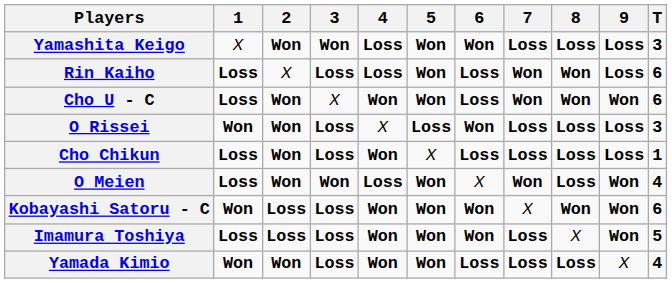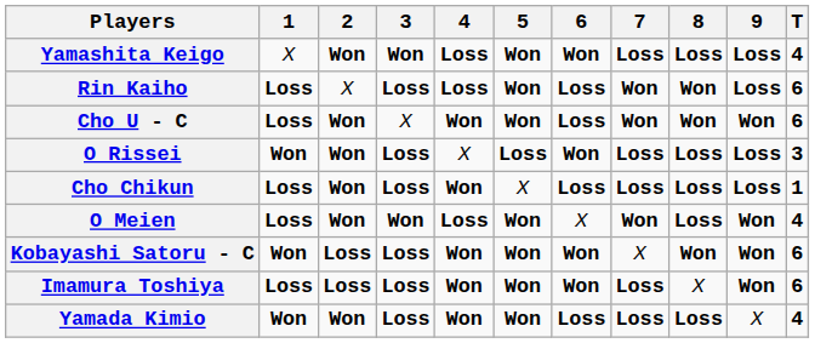 <table class="wikitable" style="text-align:center;">
 <tr>
 <th>Players</th>
 <th>1</th>
 <th>2</th>
 <th>3</th>
 <th>4</th>
 <th>5</th>
 <th>6</th>
 <th>7</th>
 <th>8</th>
 <th>9</th>
 <th>T</th>
 </tr>
 <tr>
 <th><a href='#'>Yamashita Keigo</a></th>
 <td><em>X</em></td>
 <td><strong>Won</strong></td>
 <td><strong>Won</strong></td>
 <td><strong>Loss</strong></td>
 <td><strong>Won</strong></td>
 <td><strong>Won</strong></td>
 <td><strong>Loss</strong></td>
 <td><strong>Loss</strong></td>
 <td><strong>Loss</strong></td>
-<td><strong>3</strong></td>
+<td><strong>4</strong></td>
 </tr>
 <tr>
 <th><a href='#'>Rin Kaiho</a></th>
 <td><strong>Loss</strong></td>
 <td><em>X</em></td>
 <td><strong>Loss</strong></td>
 <td><strong>Loss</strong></td>
 <td><strong>Won</strong></td>
 <td><strong>Loss</strong></td>
 <td><strong>Won</strong></td>
 <td><strong>Won</strong></td>
 <td><strong>Loss</strong></td>
 <td><strong>6</strong></td>
 </tr>
 <tr>
 <th><a href='#'>Cho U</a> - C</th>
 <td><strong>Loss</strong></td>
 <td><strong>Won</strong></td>
 <td><em>X</em></td>
 <td><strong>Won</strong></td>
 <td><strong>Won</strong></td>
 <td><strong>Loss</strong></td>
 <td><strong>Won</strong></td>
 <td><strong>Won</strong></td>
 <td><strong>Won</strong></td>
 <td><strong>6</strong></td>
 </tr>
 <tr>
 <th><a href='#'>O Rissei</a></th>
 <td><strong>Won</strong></td>
 <td><strong>Won</strong></td>
 <td><strong>Loss</strong></td>
 <td><em>X</em></td>
 <td><strong>Loss</strong></td>
 <td><strong>Won</strong></td>
 <td><strong>Loss</strong></td>
 <td><strong>Loss</strong></td>
 <td><strong>Loss</strong></td>
 <td><strong>3</strong></td>
 </tr>
 <tr>
 <th><a href='#'>Cho Chikun</a></th>
 <td><strong>Loss</strong></td>
 <td><strong>Won</strong></td>
 <td><strong>Loss</strong></td>
 <td><strong>Won</strong></td>
 <td><em>X</em></td>
 <td><strong>Loss</strong></td>
 <td><strong>Loss</strong></td>
 <td><strong>Loss</strong></td>
 <td><strong>Loss</strong></td>
 <td><strong>1</strong></td>
 </tr>
 <tr>
 <th><a href='#'>O Meien</a></th>
 <td><strong>Loss</strong></td>
 <td><strong>Won</strong></td>
 <td><strong>Won</strong></td>
 <td><strong>Loss</strong></td>
 <td><strong>Won</strong></td>
 <td><em>X</em></td>
 <td><strong>Won</strong></td>
 <td><strong>Loss</strong></td>
 <td><strong>Won</strong></td>
 <td><strong>4</strong></td>
 </tr>
 <tr>
 <th><a href='#'>Kobayashi Satoru</a> - C</th>
 <td><strong>Won</strong></td>
 <td><strong>Loss</strong></td>
 <td><strong>Loss</strong></td>
 <td><strong>Won</strong></td>
 <td><strong>Won</strong></td>
 <td><strong>Won</strong></td>
 <td><em>X</em></td>
 <td><strong>Won</strong></td>
 <td><strong>Won</strong></td>
 <td><strong>6</strong></td>
 </tr>
 <tr>
 <th><a href='#'>Imamura Toshiya</a></th>
 <td><strong>Loss</strong></td>
 <td><strong>Loss</strong></td>
 <td><strong>Loss</strong></td>
 <td><strong>Won</strong></td>
 <td><strong>Won</strong></td>
 <td><strong>Won</strong></td>
 <td><strong>Loss</strong></td>
 <td><em>X</em></td>
 <td><strong>Won</strong></td>
-<td><strong>5</strong></td>
+<td><strong>6</strong></td>
 </tr>
 <tr>
 <th><a href='#'>Yamada Kimio</a></th>
 <td><strong>Won</strong></td>
 <td><strong>Won</strong></td>
 <td><strong>Loss</strong></td>
 <td><strong>Won</strong></td>
 <td><strong>Won</strong></td>
 <td><strong>Loss</strong></td>
 <td><strong>Loss</strong></td>
 <td><strong>Loss</strong></td>
 <td><em>X</em></td>
 <td><strong>4</strong></td>
 </tr>
 </table>
